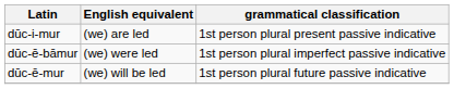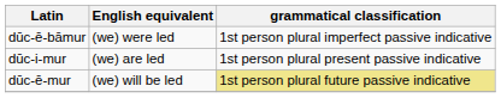 <table class=wikitable>
 <tr>
 <th>Latin</th>
 <th>English equivalent</th>
 <th>grammatical classification</th>
 </tr>
 <tr>
+<td>dūc-ē-bāmur</td>
+<td>(we) were led</td>
+<td>1st person plural imperfect passive indicative</td>
+</tr>
+<tr>
 <td>dūc-i-mur</td>
 <td>(we) are led</td>
 <td>1st person plural present passive indicative</td>
 </tr>
 <tr>
-<td>dūc-ē-bāmur</td>
-<td>(we) were led</td>
-<td>1st person plural imperfect passive indicative</td>
-</tr>
-<tr>
 <td>dūc-ē-mur</td>
 <td>(we) will be led</td>
-<td>1st person plural future passive indicative</td>
+<td style="background: khaki;">1st person plural future passive indicative</td>
 </tr>
 <tr>
 </tr>
 </table>
